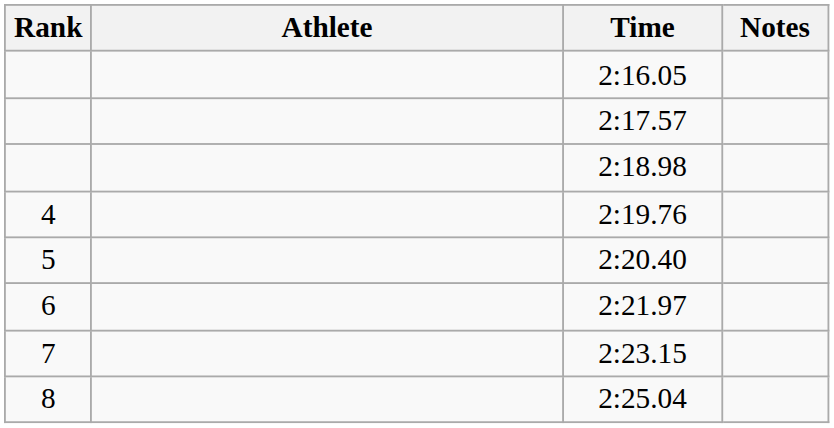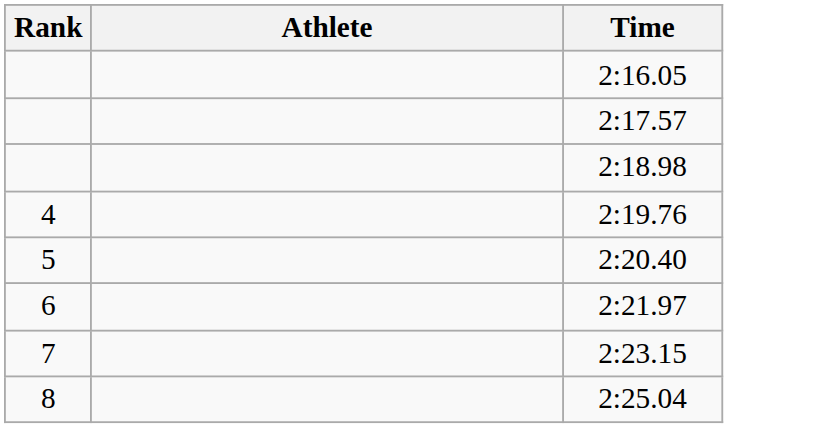 <table class="wikitable" style="text-align:center">
 <tr>
 <th width=40>Rank</th>
 <th width=250>Athlete</th>
 <th width=80>Time</th>
-<th width=50>Notes</th>
 </tr>
 <tr>
 <td></td>
 <td align=left></td>
 <td>2:16.05</td>
-<td></td>
 </tr>
 <tr>
 <td></td>
 <td align=left></td>
 <td>2:17.57</td>
-<td></td>
 </tr>
 <tr>
 <td></td>
 <td align=left></td>
 <td>2:18.98</td>
-<td></td>
 </tr>
 <tr>
 <td>4</td>
 <td align=left></td>
 <td>2:19.76</td>
-<td></td>
 </tr>
 <tr>
 <td>5</td>
 <td align=left></td>
 <td>2:20.40</td>
-<td></td>
 </tr>
 <tr>
 <td>6</td>
 <td align=left></td>
 <td>2:21.97</td>
-<td></td>
 </tr>
 <tr>
 <td>7</td>
 <td align=left></td>
 <td>2:23.15</td>
-<td></td>
 </tr>
 <tr>
 <td>8</td>
 <td align=left></td>
 <td>2:25.04</td>
-<td></td>
 </tr>
 </table>
